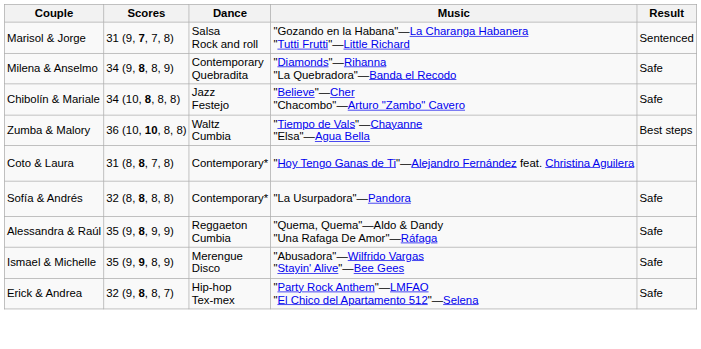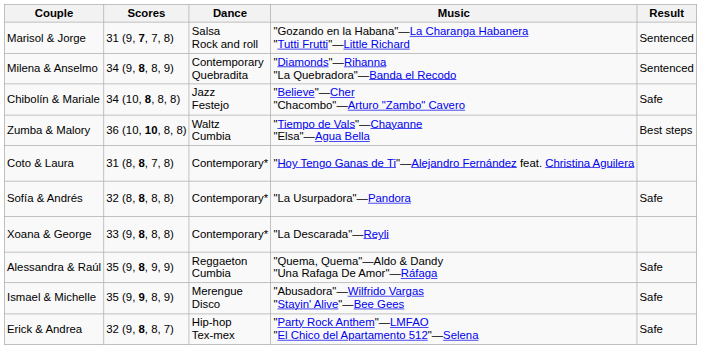 <table class="wikitable sortable" style="width:95%; white-space:nowrap">
 <tr>
 <th style="width:15%;">Couple</th>
 <th style="width:14%;">Scores</th>
 <th style="width:14%;">Dance</th>
 <th style="width:40%;">Music</th>
 <th style="width:12%;">Result</th>
 </tr>
 <tr>
 <td>Marisol & Jorge</td>
 <td>31 (9, <strong>7</strong>, 7, 8)</td>
 <td>Salsa<br>Rock and roll</td>
 <td>"Gozando en la Habana"—<a href='#'>La Charanga Habanera</a><br>"<a href='#'>Tutti Frutti</a>"—<a href='#'>Little Richard</a></td>
 <td>Sentenced</td>
 </tr>
 <tr>
 <td>Milena & Anselmo</td>
 <td>34 (9, <strong>8</strong>, 8, 9)</td>
 <td>Contemporary<br>Quebradita</td>
 <td>"<a href='#'>Diamonds</a>"—<a href='#'>Rihanna</a><br>"La Quebradora"—<a href='#'>Banda el Recodo</a></td>
-<td>Safe</td>
+<td>Sentenced</td>
 </tr>
 <tr>
 <td>Chibolín & Mariale</td>
 <td>34 (10, <strong>8</strong>, 8, 8)</td>
 <td>Jazz<br>Festejo</td>
 <td>"<a href='#'>Believe</a>"—<a href='#'>Cher</a><br>"Chacombo"—<a href='#'>Arturo "Zambo" Cavero</a></td>
 <td>Safe</td>
 </tr>
 <tr>
 <td>Zumba & Malory</td>
 <td>36 (10, <strong>10</strong>, 8, 8)</td>
 <td>Waltz<br>Cumbia</td>
 <td>"<a href='#'>Tiempo de Vals</a>"—<a href='#'>Chayanne</a><br>"Elsa"—<a href='#'>Agua Bella</a></td>
 <td>Best steps</td>
 </tr>
 <tr style="height:50px">
 <td>Coto & Laura</td>
 <td>31 (8, <strong>8</strong>, 7, 8)</td>
 <td>Contemporary*</td>
 <td>"<a href='#'>Hoy Tengo Ganas de Ti</a>"—<a href='#'>Alejandro Fernández</a> feat. <a href='#'>Christina Aguilera</a></td>
 <td></td>
 </tr>
 <tr style="height:50px">
 <td>Sofía & Andrés</td>
 <td>32 (8, <strong>8</strong>, 8, 8)</td>
 <td>Contemporary*</td>
 <td>"La Usurpadora"—<a href='#'>Pandora</a></td>
 <td>Safe</td>
 </tr>
+<tr style="height:50px">
+<td>Xoana & George</td>
+<td>33 (9, <strong>8</strong>, 8, 8)</td>
+<td>Contemporary*</td>
+<td>"La Descarada"—<a href='#'>Reyli</a></td>
+<td></td>
+</tr>
 <tr>
 <td>Alessandra & Raúl</td>
 <td>35 (9, <strong>8</strong>, 9, 9)</td>
 <td>Reggaeton<br>Cumbia</td>
 <td>"Quema, Quema"—Aldo & Dandy<br>"Una Rafaga De Amor"—<a href='#'>Ráfaga</a></td>
 <td>Safe</td>
 </tr>
 <tr>
 <td>Ismael & Michelle</td>
 <td>35 (9, <strong>9</strong>, 8, 9)</td>
 <td>Merengue<br>Disco</td>
 <td>"Abusadora"—<a href='#'>Wilfrido Vargas</a><br>"<a href='#'>Stayin' Alive</a>"—<a href='#'>Bee Gees</a></td>
 <td>Safe</td>
 </tr>
 <tr>
 <td>Erick & Andrea</td>
 <td>32 (9, <strong>8</strong>, 8, 7)</td>
 <td>Hip-hop<br>Tex-mex</td>
 <td>"<a href='#'>Party Rock Anthem</a>"—<a href='#'>LMFAO</a><br>"<a href='#'>El Chico del Apartamento 512</a>"—<a href='#'>Selena</a></td>
 <td>Safe</td>
 </tr>
 </table>
